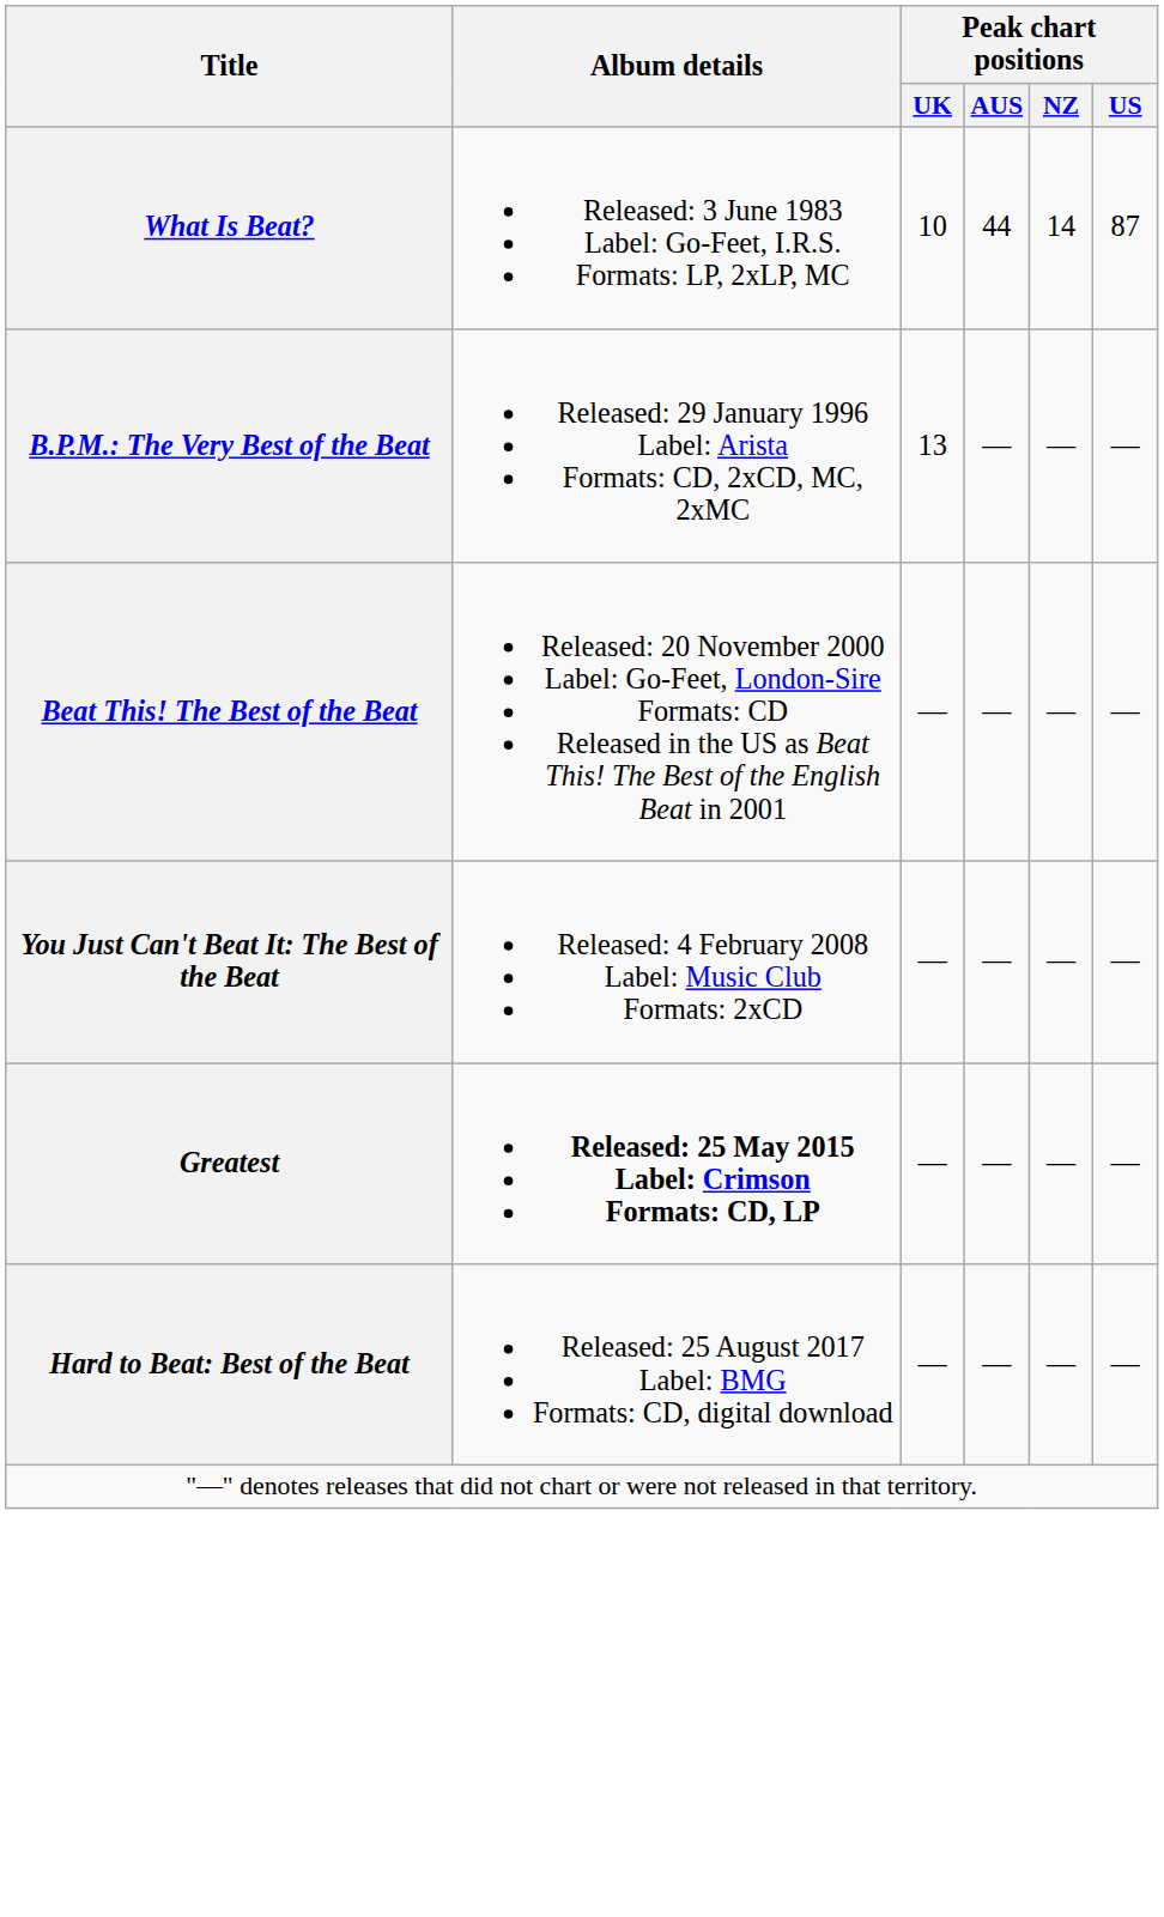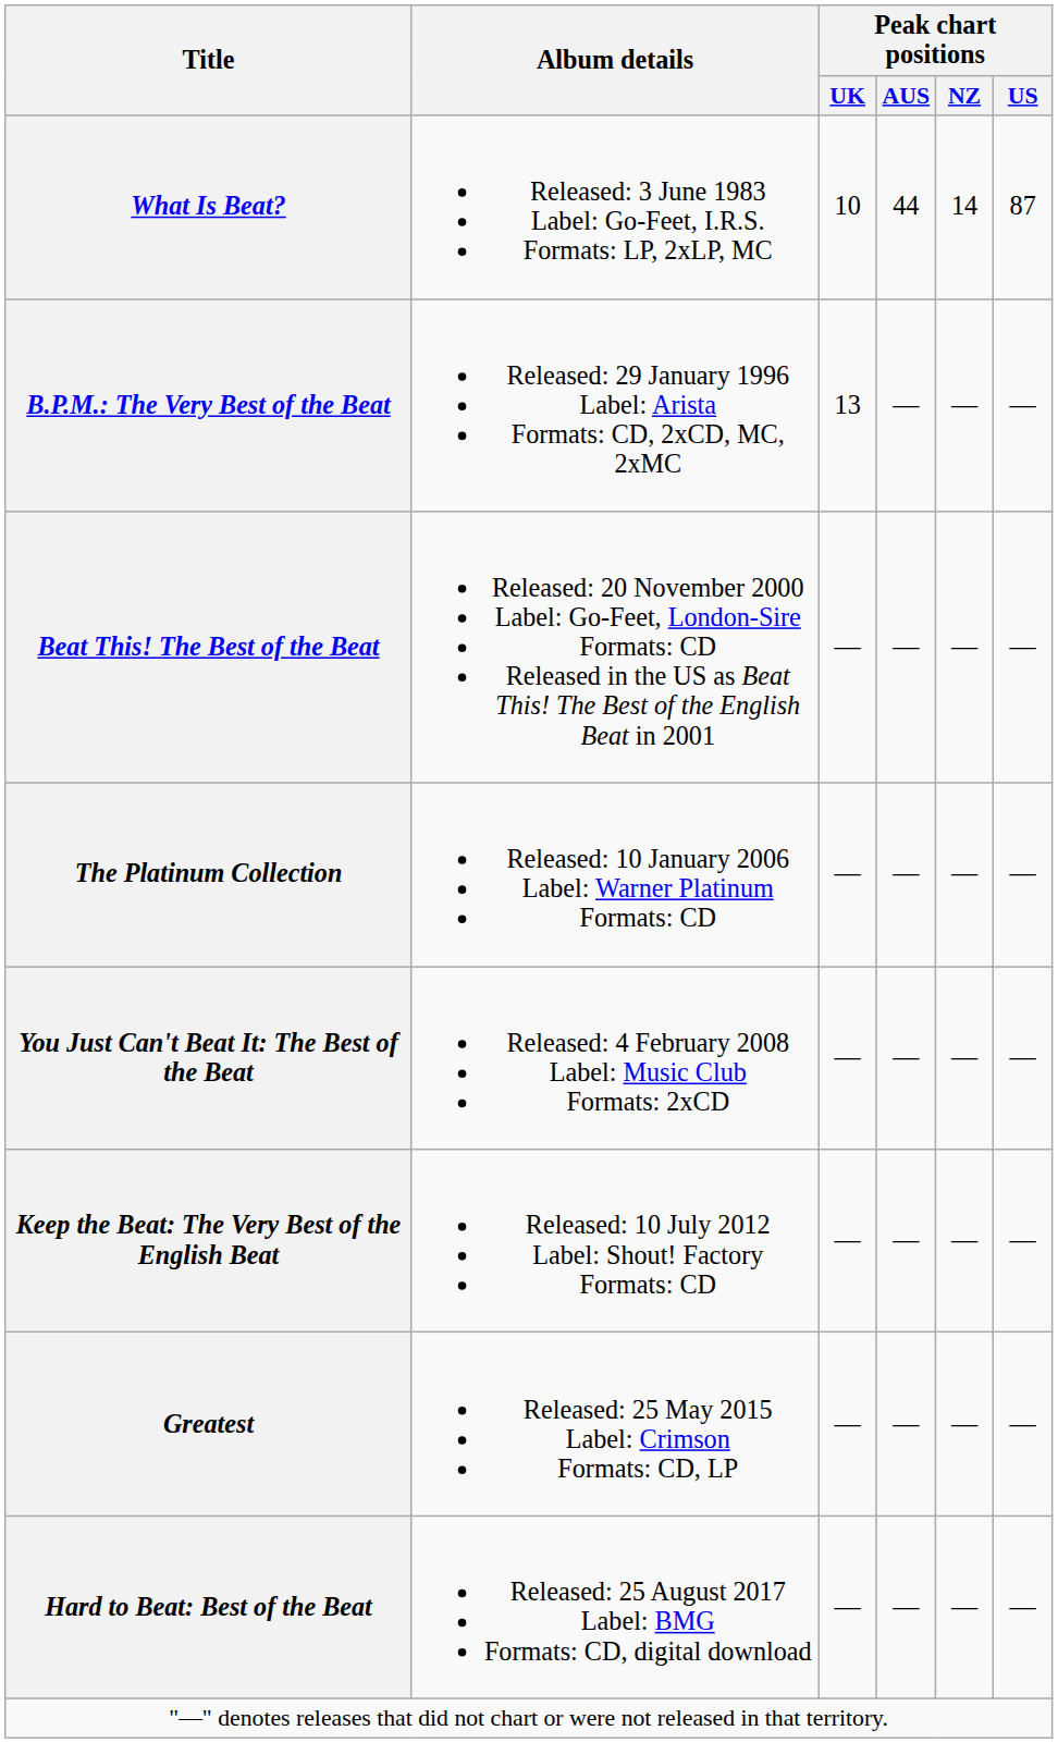 <table class="wikitable plainrowheaders" style="text-align:center;">
 <tr>
 <th rowspan="2" scope="col" style="width:15em;">Title</th>
 <th rowspan="2" scope="col" style="width:15em;">Album details</th>
 <th colspan="4">Peak chart positions</th>
 </tr>
 <tr>
 <th scope="col" style="width:2em;font-size:90%;"><a href='#'>UK</a><br></th>
 <th scope="col" style="width:2em;font-size:90%;"><a href='#'>AUS</a><br></th>
 <th scope="col" style="width:2em;font-size:90%;"><a href='#'>NZ</a><br></th>
 <th scope="col" style="width:2em;font-size:90%;"><a href='#'>US</a><br></th>
 </tr>
 <tr>
 <th scope="row"><em><a href='#'>What Is Beat?</a></em></th>
 <td><br><ul><li>Released: 3 June 1983</li><li>Label: Go-Feet, I.R.S.</li><li>Formats: LP, 2xLP, MC</li></ul></td>
 <td>10</td>
 <td>44</td>
 <td>14</td>
 <td>87</td>
 </tr>
 <tr>
 <th scope="row"><em><a href='#'>B.P.M.: The Very Best of the Beat</a></em></th>
 <td><br><ul><li>Released: 29 January 1996</li><li>Label: <a href='#'>Arista</a></li><li>Formats: CD, 2xCD, MC, 2xMC</li></ul></td>
 <td>13</td>
 <td>—</td>
 <td>—</td>
 <td>—</td>
 </tr>
 <tr>
 <th scope="row"><em><a href='#'>Beat This! The Best of the Beat</a></em></th>
 <td><br><ul><li>Released: 20 November 2000</li><li>Label: Go-Feet, <a href='#'>London-Sire</a></li><li>Formats: CD</li><li>Released in the US as <em>Beat This! The Best of the English Beat</em> in 2001</li></ul></td>
 <td>—</td>
 <td>—</td>
 <td>—</td>
 <td>—</td>
 </tr>
 <tr>
+<th scope="row"><em>The Platinum Collection</em></th>
+<td><br><ul><li>Released: 10 January 2006</li><li>Label: <a href='#'>Warner Platinum</a></li><li>Formats: CD</li></ul></td>
+<td>—</td>
+<td>—</td>
+<td>—</td>
+<td>—</td>
+</tr>
+<tr>
 <th scope="row"><em>You Just Can't Beat It: The Best of the Beat</em></th>
 <td><br><ul><li>Released: 4 February 2008</li><li>Label: <a href='#'>Music Club</a></li><li>Formats: 2xCD</li></ul></td>
 <td>—</td>
 <td>—</td>
 <td>—</td>
 <td>—</td>
 </tr>
 <tr>
+<th scope="row"><em>Keep the Beat: The Very Best of the English Beat</em></th>
+<td><br><ul><li>Released: 10 July 2012</li><li>Label: Shout! Factory</li><li>Formats: CD</li></ul></td>
+<td>—</td>
+<td>—</td>
+<td>—</td>
+<td>—</td>
+</tr>
+<tr>
 <th scope="row"><em>Greatest</em></th>
-<td><strong><br><ul><li>Released: 25 May 2015</li><li>Label: <a href='#'>Crimson</a></li><li>Formats: CD, LP</li></ul></strong></td>
+<td><br><ul><li>Released: 25 May 2015</li><li>Label: <a href='#'>Crimson</a></li><li>Formats: CD, LP</li></ul></td>
 <td>—</td>
 <td>—</td>
 <td>—</td>
 <td>—</td>
 </tr>
 <tr>
 <th scope="row"><em>Hard to Beat: Best of the Beat</em></th>
 <td><br><ul><li>Released: 25 August 2017</li><li>Label: <a href='#'>BMG</a></li><li>Formats: CD, digital download</li></ul></td>
 <td>—</td>
 <td>—</td>
 <td>—</td>
 <td>—</td>
 </tr>
 <tr>
 <td colspan="6" style="font-size:90%">"—" denotes releases that did not chart or were not released in that territory.</td>
 </tr>
 </table>
